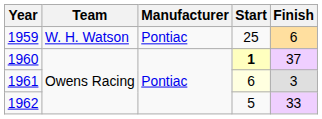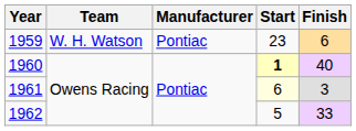 <table class="wikitable" style="font-size: 90%;">
 <tr>
 <th>Year</th>
 <th>Team</th>
 <th>Manufacturer</th>
 <th>Start</th>
 <th>Finish</th>
 </tr>
 <tr>
 <td><a href='#'>1959</a></td>
 <td><a href='#'>W. H. Watson</a></td>
 <td><a href='#'>Pontiac</a></td>
-<td align=center>25</td>
+<td align=center>23</td>
 <td align=center style="background:#FFDF9F;">6</td>
 </tr>
 <tr>
 <td><a href='#'>1960</a></td>
 <td rowspan=3>Owens Racing</td>
 <td rowspan=3><a href='#'>Pontiac</a></td>
 <td align=center style="background:#FFFFBF;"><strong>1</strong></td>
-<td align=center style="background:#EFCFFF;">37</td>
+<td align=center style="background:#EFCFFF;">40</td>
 </tr>
 <tr>
 <td><a href='#'>1961</a></td>
 <td align=center style="background: lightyellow;">6</td>
 <td align=center style="background:#DFDFDF;">3</td>
 </tr>
 <tr>
 <td><a href='#'>1962</a></td>
 <td align=center>5</td>
 <td align=center style="background:#EFCFFF;">33</td>
 </tr>
 </table>
